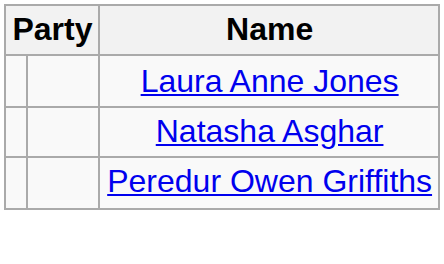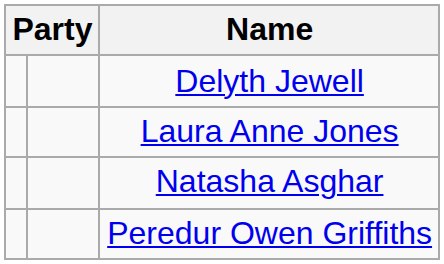 <table class="wikitable" style="text-align:center">
 <tr>
 <th colspan="2">Party</th>
 <th>Name</th>
+</tr>
+<tr>
+<td style="width: 4px" bgcolor=></td>
+<td style="text-align: left;" scope="row"><a href='#'></a></td>
+<td><a href='#'>Delyth Jewell</a></td>
 </tr>
 <tr>
 <td style="width: 4px" bgcolor=></td>
 <td style="text-align: left;" scope="row"><a href='#'></a></td>
 <td><a href='#'>Laura Anne Jones</a></td>
 </tr>
 <tr>
 <td style="width: 4px" bgcolor=></td>
 <td style="text-align: left;" scope="row"><a href='#'></a></td>
 <td><a href='#'>Natasha Asghar</a></td>
 </tr>
 <tr>
 <td style="width: 4px" bgcolor=></td>
 <td style="text-align: left;" scope="row"><a href='#'></a></td>
 <td><a href='#'>Peredur Owen Griffiths</a></td>
 </tr>
 <tr>
 </tr>
 </table>
